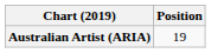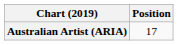 <table class="wikitable plainrowheaders" style="text-align:center">
 <tr>
 <th scope="col">Chart (2019)</th>
 <th scope="col">Position</th>
 </tr>
 <tr>
 <th scope="row">Australian Artist (ARIA)</th>
-<td>19</td>
+<td>17</td>
 </tr>
 </table>
